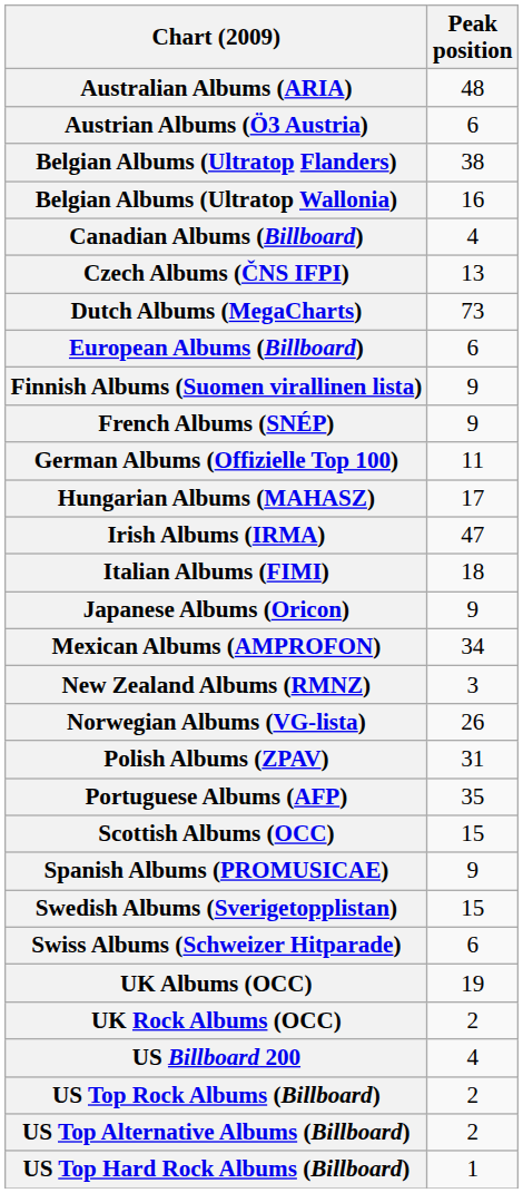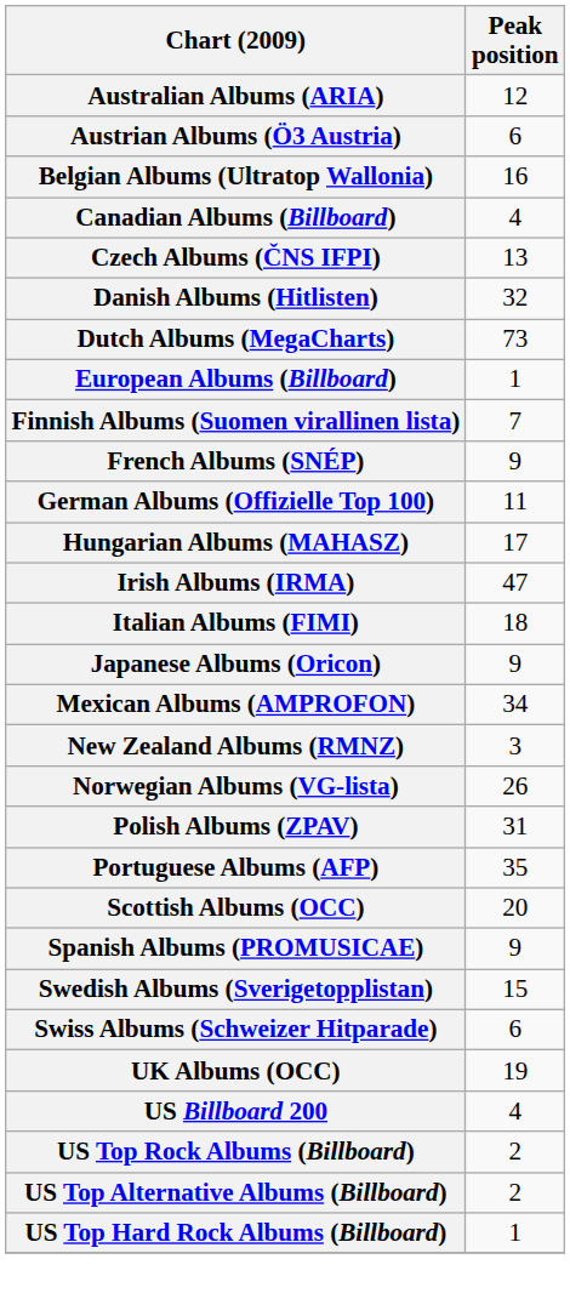 <table class="wikitable sortable plainrowheaders" style="text-align:center">
 <tr>
 <th scope="col">Chart (2009)</th>
 <th scope="col">Peak<br>position</th>
 </tr>
 <tr>
 <th scope="row">Australian Albums (<a href='#'>ARIA</a>)</th>
-<td>48</td>
+<td>12</td>
 </tr>
 <tr>
 <th scope="row">Austrian Albums (<a href='#'>Ö3 Austria</a>)</th>
 <td>6</td>
-</tr>
-<tr>
-<th scope="row">Belgian Albums (<a href='#'>Ultratop</a> <a href='#'>Flanders</a>)</th>
-<td>38</td>
 </tr>
 <tr>
 <th scope="row">Belgian Albums (Ultratop <a href='#'>Wallonia</a>)</th>
 <td>16</td>
 </tr>
 <tr>
 <th scope="row">Canadian Albums (<em><a href='#'>Billboard</a></em>)</th>
 <td>4</td>
 </tr>
 <tr>
 <th scope="row">Czech Albums (<a href='#'>ČNS IFPI</a>)</th>
 <td>13</td>
 </tr>
 <tr>
+<th scope="row">Danish Albums (<a href='#'>Hitlisten</a>)</th>
+<td>32</td>
+</tr>
+<tr>
 <th scope="row">Dutch Albums (<a href='#'>MegaCharts</a>)</th>
 <td>73</td>
 </tr>
 <tr>
 <th scope="row"><a href='#'>European Albums</a> (<em><a href='#'>Billboard</a></em>)</th>
-<td style="text-align:center;">6</td>
+<td style="text-align:center;">1</td>
 </tr>
 <tr>
 <th scope="row">Finnish Albums (<a href='#'>Suomen virallinen lista</a>)</th>
-<td>9</td>
+<td>7</td>
 </tr>
 <tr>
 <th scope="row">French Albums (<a href='#'>SNÉP</a>)</th>
 <td>9</td>
 </tr>
 <tr>
 <th scope="row">German Albums (<a href='#'>Offizielle Top 100</a>)</th>
 <td>11</td>
 </tr>
 <tr>
 <th scope="row">Hungarian Albums (<a href='#'>MAHASZ</a>)</th>
 <td>17</td>
 </tr>
 <tr>
 <th scope="row">Irish Albums (<a href='#'>IRMA</a>)</th>
 <td>47</td>
 </tr>
 <tr>
 <th scope="row">Italian Albums (<a href='#'>FIMI</a>)</th>
 <td>18</td>
 </tr>
 <tr>
 <th scope="row">Japanese Albums (<a href='#'>Oricon</a>)</th>
 <td>9</td>
 </tr>
 <tr>
 <th scope="row">Mexican Albums (<a href='#'>AMPROFON</a>)</th>
 <td>34</td>
 </tr>
 <tr>
 <th scope="row">New Zealand Albums (<a href='#'>RMNZ</a>)</th>
 <td>3</td>
 </tr>
 <tr>
 <th scope="row">Norwegian Albums (<a href='#'>VG-lista</a>)</th>
 <td>26</td>
 </tr>
 <tr>
 <th scope="row">Polish Albums (<a href='#'>ZPAV</a>)</th>
 <td>31</td>
 </tr>
 <tr>
 <th scope="row">Portuguese Albums (<a href='#'>AFP</a>)</th>
 <td>35</td>
 </tr>
 <tr>
 <th scope="row">Scottish Albums (<a href='#'>OCC</a>)</th>
-<td>15</td>
+<td>20</td>
 </tr>
 <tr>
 <th scope="row">Spanish Albums (<a href='#'>PROMUSICAE</a>)</th>
 <td>9</td>
 </tr>
 <tr>
 <th scope="row">Swedish Albums (<a href='#'>Sverigetopplistan</a>)</th>
 <td>15</td>
 </tr>
 <tr>
 <th scope="row">Swiss Albums (<a href='#'>Schweizer Hitparade</a>)</th>
 <td>6</td>
 </tr>
 <tr>
 <th scope="row">UK Albums (OCC)</th>
 <td>19</td>
-</tr>
-<tr>
-<th scope="row">UK <a href='#'>Rock Albums</a> (OCC)</th>
-<td>2</td>
 </tr>
 <tr>
 <th scope="row">US <a href='#'><em>Billboard</em> 200</a></th>
 <td>4</td>
 </tr>
 <tr>
 <th scope="row">US <a href='#'>Top Rock Albums</a> (<em>Billboard</em>)</th>
 <td>2</td>
 </tr>
 <tr>
 <th scope="row">US <a href='#'>Top Alternative Albums</a> (<em>Billboard</em>)</th>
 <td>2</td>
 </tr>
 <tr>
 <th scope="row">US <a href='#'>Top Hard Rock Albums</a> (<em>Billboard</em>)</th>
 <td>1</td>
 </tr>
 <tr>
 </tr>
 </table>
